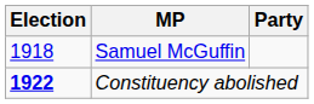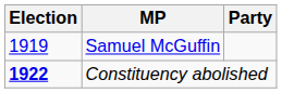 <table class="wikitable">
 <tr>
 <th>Election</th>
 <th>MP</th>
 <th colspan="2">Party</th>
 </tr>
 <tr>
-<td><a href='#'>1918</a></td>
+<td><a href='#'>1919</a></td>
 <td><a href='#'>Samuel McGuffin</a></td>
 <td></td>
 </tr>
 <tr>
 <td><strong><a href='#'>1922</a></strong></td>
 <td colspan="3"><em>Constituency abolished</em></td>
 </tr>
 </table>
